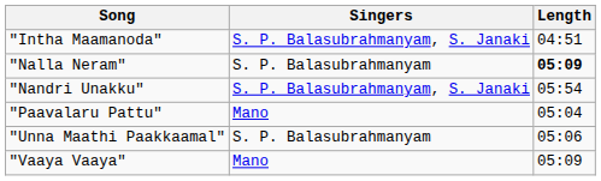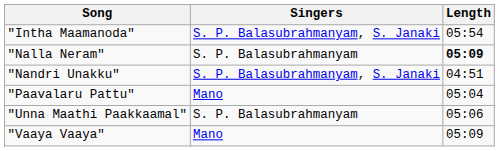 <table class="wikitable" style="font-size:95%;">
 <tr>
 <th>Song</th>
 <th>Singers</th>
 <th>Length</th>
 </tr>
 <tr>
 <td>"Intha Maamanoda"</td>
 <td><a href='#'>S. P. Balasubrahmanyam</a>, <a href='#'>S. Janaki</a></td>
-<td>04:51</td>
+<td>05:54</td>
 </tr>
 <tr>
 <td>"Nalla Neram"</td>
 <td>S. P. Balasubrahmanyam</td>
 <td><strong>05:09</strong></td>
 </tr>
 <tr>
 <td>"Nandri Unakku"</td>
 <td><a href='#'>S. P. Balasubrahmanyam</a>, <a href='#'>S. Janaki</a></td>
-<td>05:54</td>
+<td>04:51</td>
 </tr>
 <tr>
 <td>"Paavalaru Pattu"</td>
 <td><a href='#'>Mano</a></td>
 <td>05:04</td>
 </tr>
 <tr>
 <td>"Unna Maathi Paakkaamal"</td>
 <td>S. P. Balasubrahmanyam</td>
 <td>05:06</td>
 </tr>
 <tr>
 <td>"Vaaya Vaaya"</td>
 <td><a href='#'>Mano</a></td>
 <td>05:09</td>
 </tr>
 </table>
